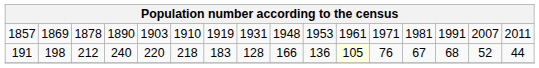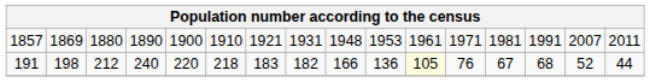 <table class="wikitable" style="margin: 0.5em auto; text-align: center;">
 <tr>
 <th colspan="16">Population number according to the census</th>
 </tr>
 <tr>
 <td>1857</td>
 <td>1869</td>
-<td>1878</td>
+<td>1880</td>
 <td>1890</td>
-<td>1903</td>
+<td>1900</td>
 <td>1910</td>
-<td>1919</td>
+<td>1921</td>
 <td>1931</td>
 <td>1948</td>
 <td>1953</td>
 <td>1961</td>
 <td>1971</td>
 <td>1981</td>
 <td>1991</td>
 <td>2007</td>
 <td>2011</td>
 </tr>
 <tr>
 <td>191</td>
 <td>198</td>
 <td>212</td>
 <td>240</td>
 <td>220</td>
 <td>218</td>
 <td>183</td>
-<td>128</td>
+<td>182</td>
 <td>166</td>
 <td>136</td>
 <td style="background: lightyellow;">105</td>
 <td>76</td>
 <td>67</td>
 <td>68</td>
 <td>52</td>
 <td>44</td>
 </tr>
 <tr>
 </tr>
 </table>
